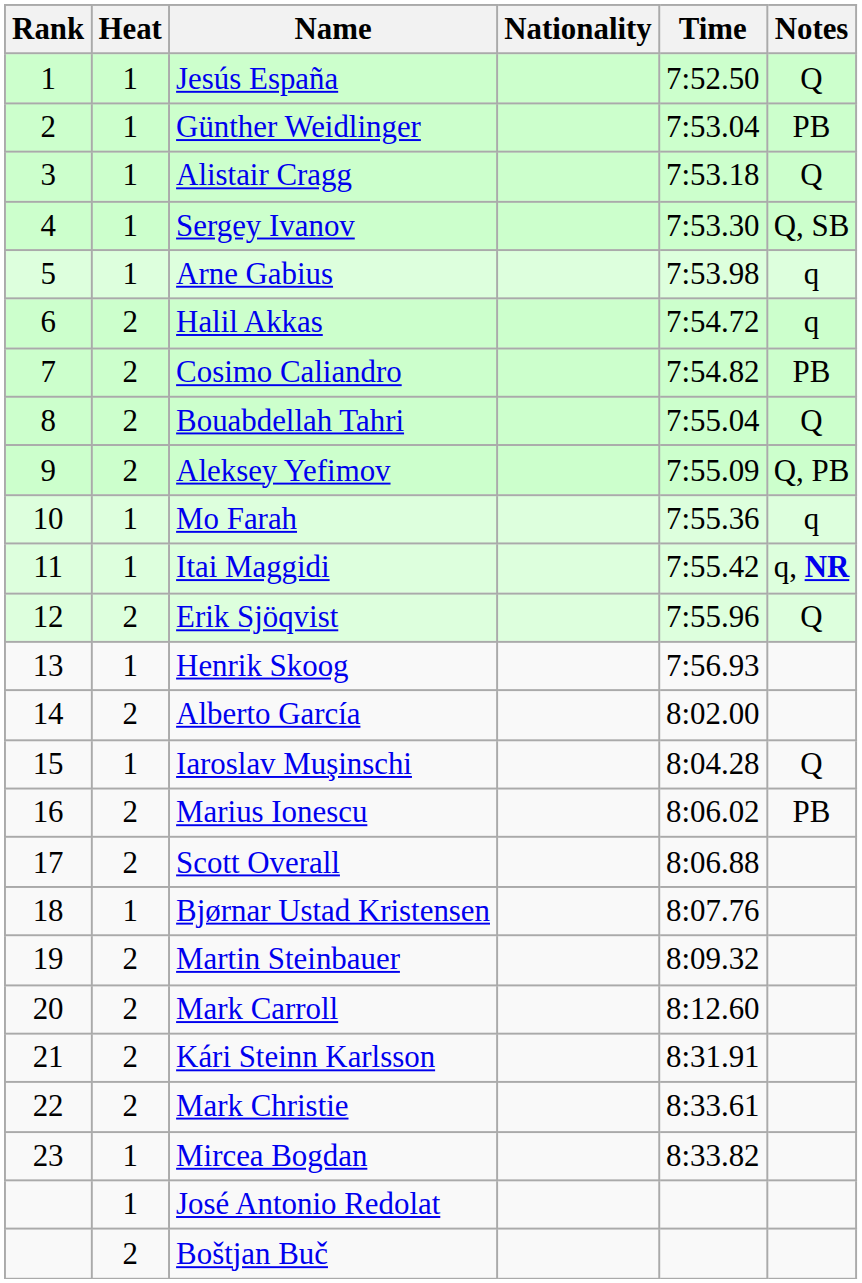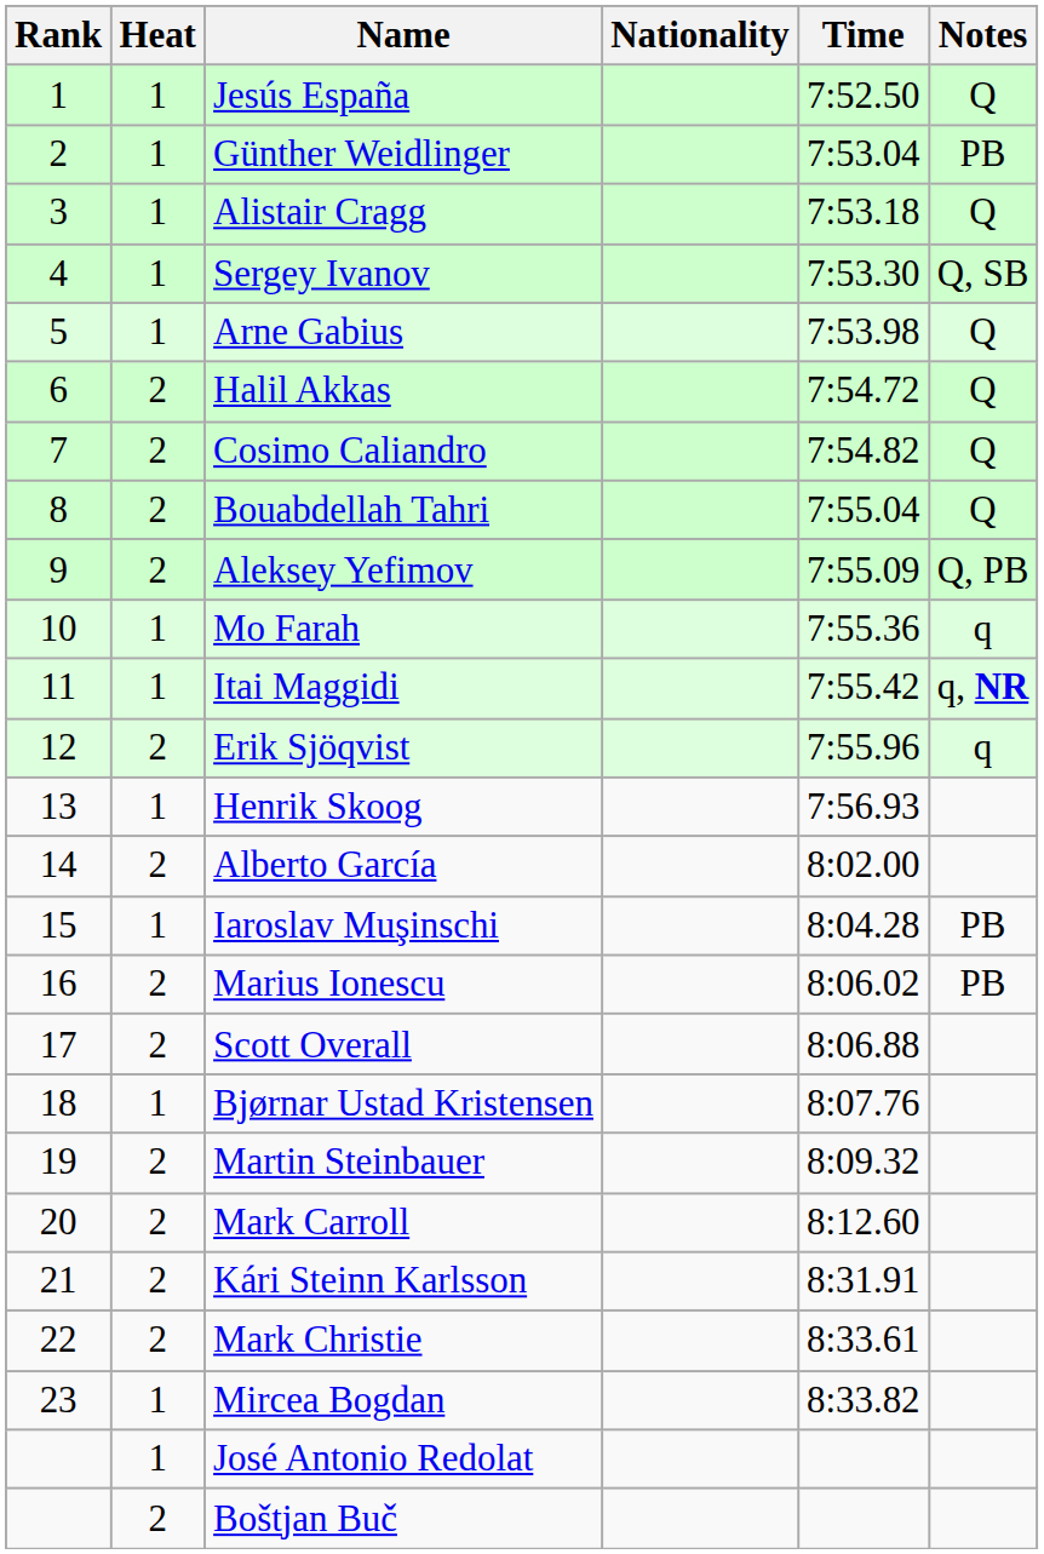 <table class="wikitable sortable" style="text-align:center">
 <tr>
 <th>Rank</th>
 <th>Heat</th>
 <th>Name</th>
 <th>Nationality</th>
 <th>Time</th>
 <th>Notes</th>
 </tr>
 <tr bgcolor=ccffcc>
 <td>1</td>
 <td>1</td>
 <td align="left"><a href='#'>Jesús España</a></td>
 <td align=left></td>
 <td>7:52.50</td>
 <td>Q</td>
 </tr>
 <tr bgcolor=ccffcc>
 <td>2</td>
 <td>1</td>
 <td align="left"><a href='#'>Günther Weidlinger</a></td>
 <td align=left></td>
 <td>7:53.04</td>
 <td>PB</td>
 </tr>
 <tr bgcolor=ccffcc>
 <td>3</td>
 <td>1</td>
 <td align="left"><a href='#'>Alistair Cragg</a></td>
 <td align=left></td>
 <td>7:53.18</td>
 <td>Q</td>
 </tr>
 <tr bgcolor=ccffcc>
 <td>4</td>
 <td>1</td>
 <td align="left"><a href='#'>Sergey Ivanov</a></td>
 <td align=left></td>
 <td>7:53.30</td>
 <td>Q, SB</td>
 </tr>
 <tr bgcolor=ddffdd>
 <td>5</td>
 <td>1</td>
 <td align="left"><a href='#'>Arne Gabius</a></td>
 <td align=left></td>
 <td>7:53.98</td>
-<td>q</td>
+<td>Q</td>
 </tr>
 <tr bgcolor=ccffcc>
 <td>6</td>
 <td>2</td>
 <td align="left"><a href='#'>Halil Akkas</a></td>
 <td align=left></td>
 <td>7:54.72</td>
-<td>q</td>
+<td>Q</td>
 </tr>
 <tr bgcolor=ccffcc>
 <td>7</td>
 <td>2</td>
 <td align="left"><a href='#'>Cosimo Caliandro</a></td>
 <td align=left></td>
 <td>7:54.82</td>
-<td>PB</td>
+<td>Q</td>
 </tr>
 <tr bgcolor=ccffcc>
 <td>8</td>
 <td>2</td>
 <td align="left"><a href='#'>Bouabdellah Tahri</a></td>
 <td align=left></td>
 <td>7:55.04</td>
 <td>Q</td>
 </tr>
 <tr bgcolor=ccffcc>
 <td>9</td>
 <td>2</td>
 <td align="left"><a href='#'>Aleksey Yefimov</a></td>
 <td align=left></td>
 <td>7:55.09</td>
 <td>Q, PB</td>
 </tr>
 <tr bgcolor=ddffdd>
 <td>10</td>
 <td>1</td>
 <td align="left"><a href='#'>Mo Farah</a></td>
 <td align=left></td>
 <td>7:55.36</td>
 <td>q</td>
 </tr>
 <tr bgcolor=ddffdd>
 <td>11</td>
 <td>1</td>
 <td align="left"><a href='#'>Itai Maggidi</a></td>
 <td align=left></td>
 <td>7:55.42</td>
 <td>q, <strong><a href='#'>NR</a></strong></td>
 </tr>
 <tr bgcolor=ddffdd>
 <td>12</td>
 <td>2</td>
 <td align="left"><a href='#'>Erik Sjöqvist</a></td>
 <td align=left></td>
 <td>7:55.96</td>
-<td>Q</td>
+<td>q</td>
 </tr>
 <tr>
 <td>13</td>
 <td>1</td>
 <td align="left"><a href='#'>Henrik Skoog</a></td>
 <td align=left></td>
 <td>7:56.93</td>
 <td></td>
 </tr>
 <tr>
 <td>14</td>
 <td>2</td>
 <td align="left"><a href='#'>Alberto García</a></td>
 <td align=left></td>
 <td>8:02.00</td>
 <td></td>
 </tr>
 <tr>
 <td>15</td>
 <td>1</td>
 <td align="left"><a href='#'>Iaroslav Muşinschi</a></td>
 <td align=left></td>
 <td>8:04.28</td>
-<td>Q</td>
+<td>PB</td>
 </tr>
 <tr>
 <td>16</td>
 <td>2</td>
 <td align="left"><a href='#'>Marius Ionescu</a></td>
 <td align=left></td>
 <td>8:06.02</td>
 <td>PB</td>
 </tr>
 <tr>
 <td>17</td>
 <td>2</td>
 <td align="left"><a href='#'>Scott Overall</a></td>
 <td align=left></td>
 <td>8:06.88</td>
 <td></td>
 </tr>
 <tr>
 <td>18</td>
 <td>1</td>
 <td align="left"><a href='#'>Bjørnar Ustad Kristensen</a></td>
 <td align=left></td>
 <td>8:07.76</td>
 <td></td>
 </tr>
 <tr>
 <td>19</td>
 <td>2</td>
 <td align="left"><a href='#'>Martin Steinbauer</a></td>
 <td align=left></td>
 <td>8:09.32</td>
 <td></td>
 </tr>
 <tr>
 <td>20</td>
 <td>2</td>
 <td align="left"><a href='#'>Mark Carroll</a></td>
 <td align=left></td>
 <td>8:12.60</td>
 <td></td>
 </tr>
 <tr>
 <td>21</td>
 <td>2</td>
 <td align="left"><a href='#'>Kári Steinn Karlsson</a></td>
 <td align=left></td>
 <td>8:31.91</td>
 <td></td>
 </tr>
 <tr>
 <td>22</td>
 <td>2</td>
 <td align="left"><a href='#'>Mark Christie</a></td>
 <td align=left></td>
 <td>8:33.61</td>
 <td></td>
 </tr>
 <tr>
 <td>23</td>
 <td>1</td>
 <td align="left"><a href='#'>Mircea Bogdan</a></td>
 <td align=left></td>
 <td>8:33.82</td>
 <td></td>
 </tr>
 <tr>
 <td></td>
 <td>1</td>
 <td align="left"><a href='#'>José Antonio Redolat</a></td>
 <td align=left></td>
 <td></td>
 <td></td>
 </tr>
 <tr>
 <td></td>
 <td>2</td>
 <td align="left"><a href='#'>Boštjan Buč</a></td>
 <td align=left></td>
 <td></td>
 <td></td>
 </tr>
 </table>
